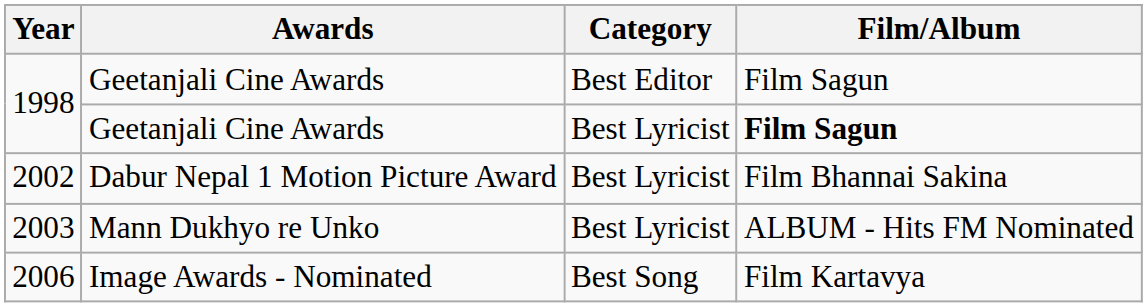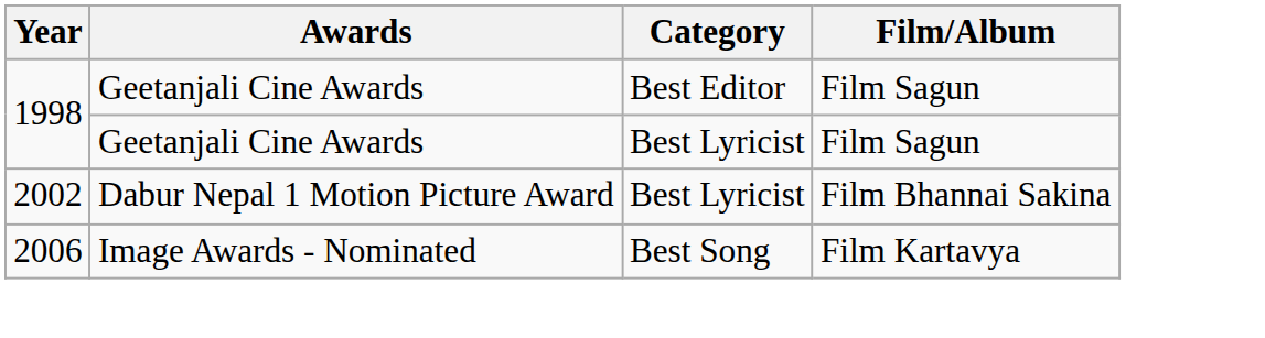 <table class="wikitable">
 <tr>
 <th>Year</th>
 <th>Awards</th>
 <th>Category</th>
 <th>Film/Album</th>
 </tr>
 <tr>
 <td rowspan="2">1998</td>
 <td>Geetanjali Cine Awards</td>
 <td>Best Editor</td>
 <td>Film Sagun</td>
 </tr>
 <tr>
 <td>Geetanjali Cine Awards</td>
 <td>Best Lyricist</td>
-<td><strong>Film Sagun</strong></td>
+<td>Film Sagun</td>
 </tr>
 <tr>
 <td>2002</td>
 <td>Dabur Nepal 1 Motion Picture Award</td>
 <td>Best Lyricist</td>
 <td>Film Bhannai Sakina</td>
 </tr>
 <tr>
-<td>2003</td>
-<td>Mann Dukhyo re Unko</td>
-<td>Best Lyricist</td>
-<td>ALBUM - Hits FM Nominated</td>
-</tr>
-<tr>
 <td>2006</td>
 <td>Image Awards - Nominated</td>
 <td>Best Song</td>
 <td>Film Kartavya</td>
 </tr>
 </table>
